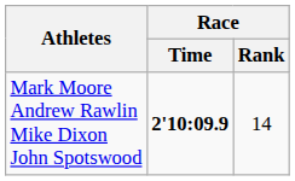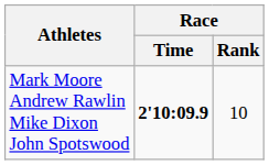 <table class="wikitable" border="1" style="font-size:90%">
 <tr>
 <th rowspan=2>Athletes</th>
 <th colspan=2>Race</th>
 </tr>
 <tr>
 <th>Time</th>
 <th>Rank</th>
 </tr>
 <tr>
 <td><a href='#'>Mark Moore</a><br><a href='#'>Andrew Rawlin</a><br><a href='#'>Mike Dixon</a><br><a href='#'>John Spotswood</a></td>
 <td align=center><strong>2'10:09.9</strong></td>
-<td align=center>14</td>
+<td align=center>10</td>
 </tr>
 </table>
